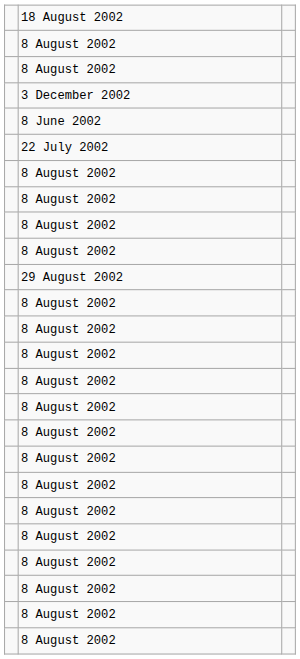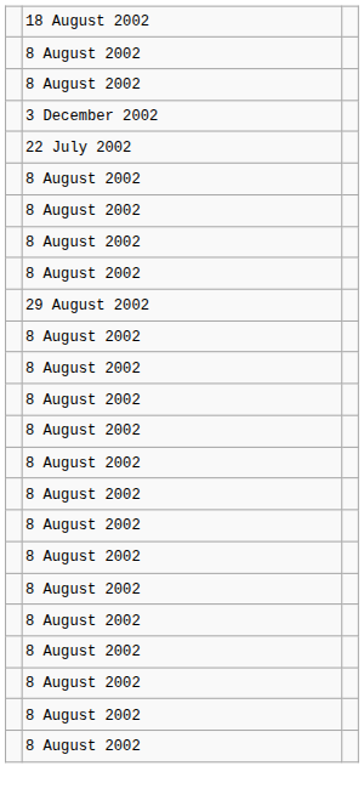 <table class="wikitable" style="font-size: 89%; float: left; width: 24em; margin-right: 1em; line-height: 1.65em">
 <tr>
 <td></td>
 <td>18 August 2002</td>
 <td><small></small></td>
 </tr>
 <tr>
 <td></td>
 <td>8 August 2002</td>
 <td><small></small></td>
 </tr>
 <tr>
 <td></td>
 <td>8 August 2002</td>
 <td><small></small></td>
 </tr>
 <tr>
 <td></td>
 <td>3 December 2002</td>
-<td><small></small></td>
-</tr>
-<tr>
-<td></td>
-<td>8 June 2002</td>
 <td><small></small></td>
 </tr>
 <tr>
 <td></td>
 <td>22 July 2002</td>
 <td><small></small></td>
 </tr>
 <tr>
 <td></td>
 <td>8 August 2002</td>
 <td><small></small></td>
 </tr>
 <tr>
 <td></td>
 <td>8 August 2002</td>
 <td><small></small></td>
 </tr>
 <tr>
 <td></td>
 <td>8 August 2002</td>
 <td><small></small></td>
 </tr>
 <tr>
 <td></td>
 <td>8 August 2002</td>
 <td><small></small></td>
 </tr>
 <tr>
 <td></td>
 <td>29 August 2002</td>
 <td><small></small></td>
 </tr>
 <tr>
 <td></td>
 <td>8 August 2002</td>
 <td><small></small></td>
 </tr>
 <tr>
 <td></td>
 <td>8 August 2002</td>
 <td><small></small></td>
 </tr>
 <tr>
 <td></td>
 <td>8 August 2002</td>
 <td><small></small></td>
 </tr>
 <tr>
 <td></td>
 <td>8 August 2002</td>
 <td><small></small></td>
 </tr>
 <tr>
 <td></td>
 <td>8 August 2002</td>
 <td><small></small></td>
 </tr>
 <tr>
 <td></td>
 <td>8 August 2002</td>
 <td><small></small></td>
 </tr>
 <tr>
 <td></td>
 <td>8 August 2002</td>
 <td><small></small></td>
 </tr>
 <tr>
 <td></td>
 <td>8 August 2002</td>
 <td><small></small></td>
 </tr>
 <tr>
 <td></td>
 <td>8 August 2002</td>
 <td><small></small></td>
 </tr>
 <tr>
 <td></td>
 <td>8 August 2002</td>
 <td><small></small></td>
 </tr>
 <tr>
 <td></td>
 <td>8 August 2002</td>
 <td><small></small></td>
 </tr>
 <tr>
 <td></td>
 <td>8 August 2002</td>
 <td><small></small></td>
 </tr>
 <tr>
 <td></td>
 <td>8 August 2002</td>
 <td><small></small></td>
 </tr>
 <tr>
 <td></td>
 <td>8 August 2002</td>
 <td><small></small></td>
 </tr>
 </table>
